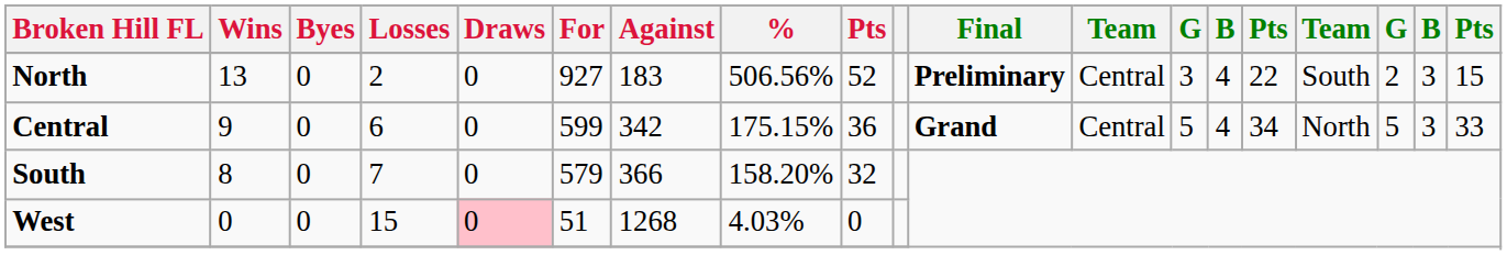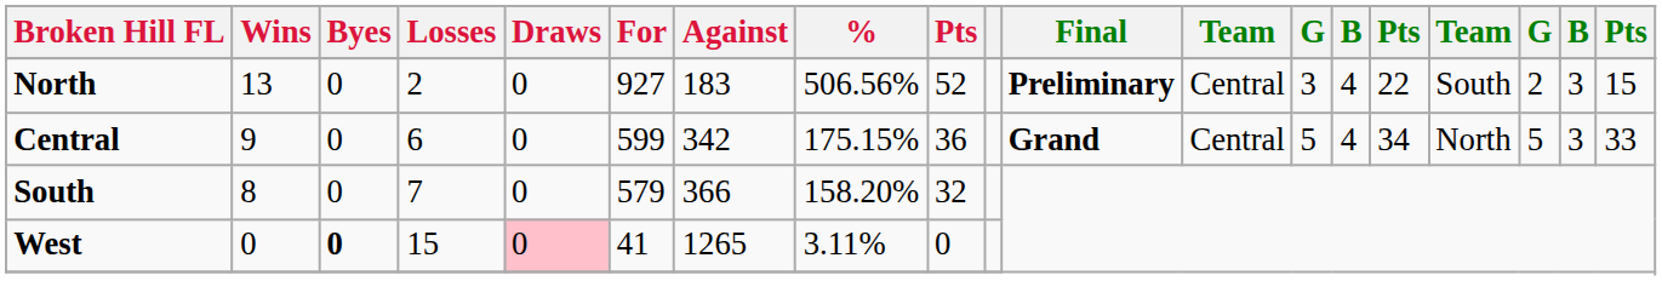 <table style="font-size: 85%; text-align: left;" class="wikitable">
 <tr>
 <th style="color:crimson">Broken Hill FL</th>
 <th style="color:crimson">Wins</th>
 <th style="color:crimson">Byes</th>
 <th style="color:crimson">Losses</th>
 <th style="color:crimson">Draws</th>
 <th style="color:crimson">For</th>
 <th style="color:crimson">Against</th>
 <th style="color:crimson">%</th>
 <th style="color:crimson">Pts</th>
 <th></th>
 <th style="color:green">Final</th>
 <th style="color:green">Team</th>
 <th style="color:green">G</th>
 <th style="color:green">B</th>
 <th style="color:green">Pts</th>
 <th style="color:green">Team</th>
 <th style="color:green">G</th>
 <th style="color:green">B</th>
 <th style="color:green">Pts</th>
 </tr>
 <tr>
 </tr>
 <tr>
 </tr>
 <tr>
 <td><strong>	North	</strong></td>
 <td>13</td>
 <td>0</td>
 <td>2</td>
 <td>0</td>
 <td>927</td>
 <td>183</td>
 <td>506.56%</td>
 <td>52</td>
 <td></td>
 <td><strong>Preliminary</strong></td>
 <td>Central</td>
 <td>3</td>
 <td>4</td>
 <td>22</td>
 <td>South</td>
 <td>2</td>
 <td>3</td>
 <td>15</td>
 </tr>
 <tr>
 <td><strong>	Central	</strong></td>
 <td>9</td>
 <td>0</td>
 <td>6</td>
 <td>0</td>
 <td>599</td>
 <td>342</td>
 <td>175.15%</td>
 <td>36</td>
 <td></td>
 <td><strong>Grand</strong></td>
 <td>Central</td>
 <td>5</td>
 <td>4</td>
 <td>34</td>
 <td>North</td>
 <td>5</td>
 <td>3</td>
 <td>33</td>
 </tr>
 <tr ||>
 <td><strong>	South	</strong></td>
 <td>8</td>
 <td>0</td>
 <td>7</td>
 <td>0</td>
 <td>579</td>
 <td>366</td>
 <td>158.20%</td>
 <td>32</td>
 <td></td>
 </tr>
 <tr>
 <td><strong>	West	</strong></td>
 <td>0</td>
-<td>0</td>
+<td><strong>0</strong></td>
 <td>15</td>
 <td style="background: pink;">0</td>
-<td>51</td>
-<td>1268</td>
-<td>4.03%</td>
+<td>41</td>
+<td>1265</td>
+<td>3.11%</td>
 <td>0</td>
 <td></td>
 </tr>
 <tr>
 </tr>
 </table>
